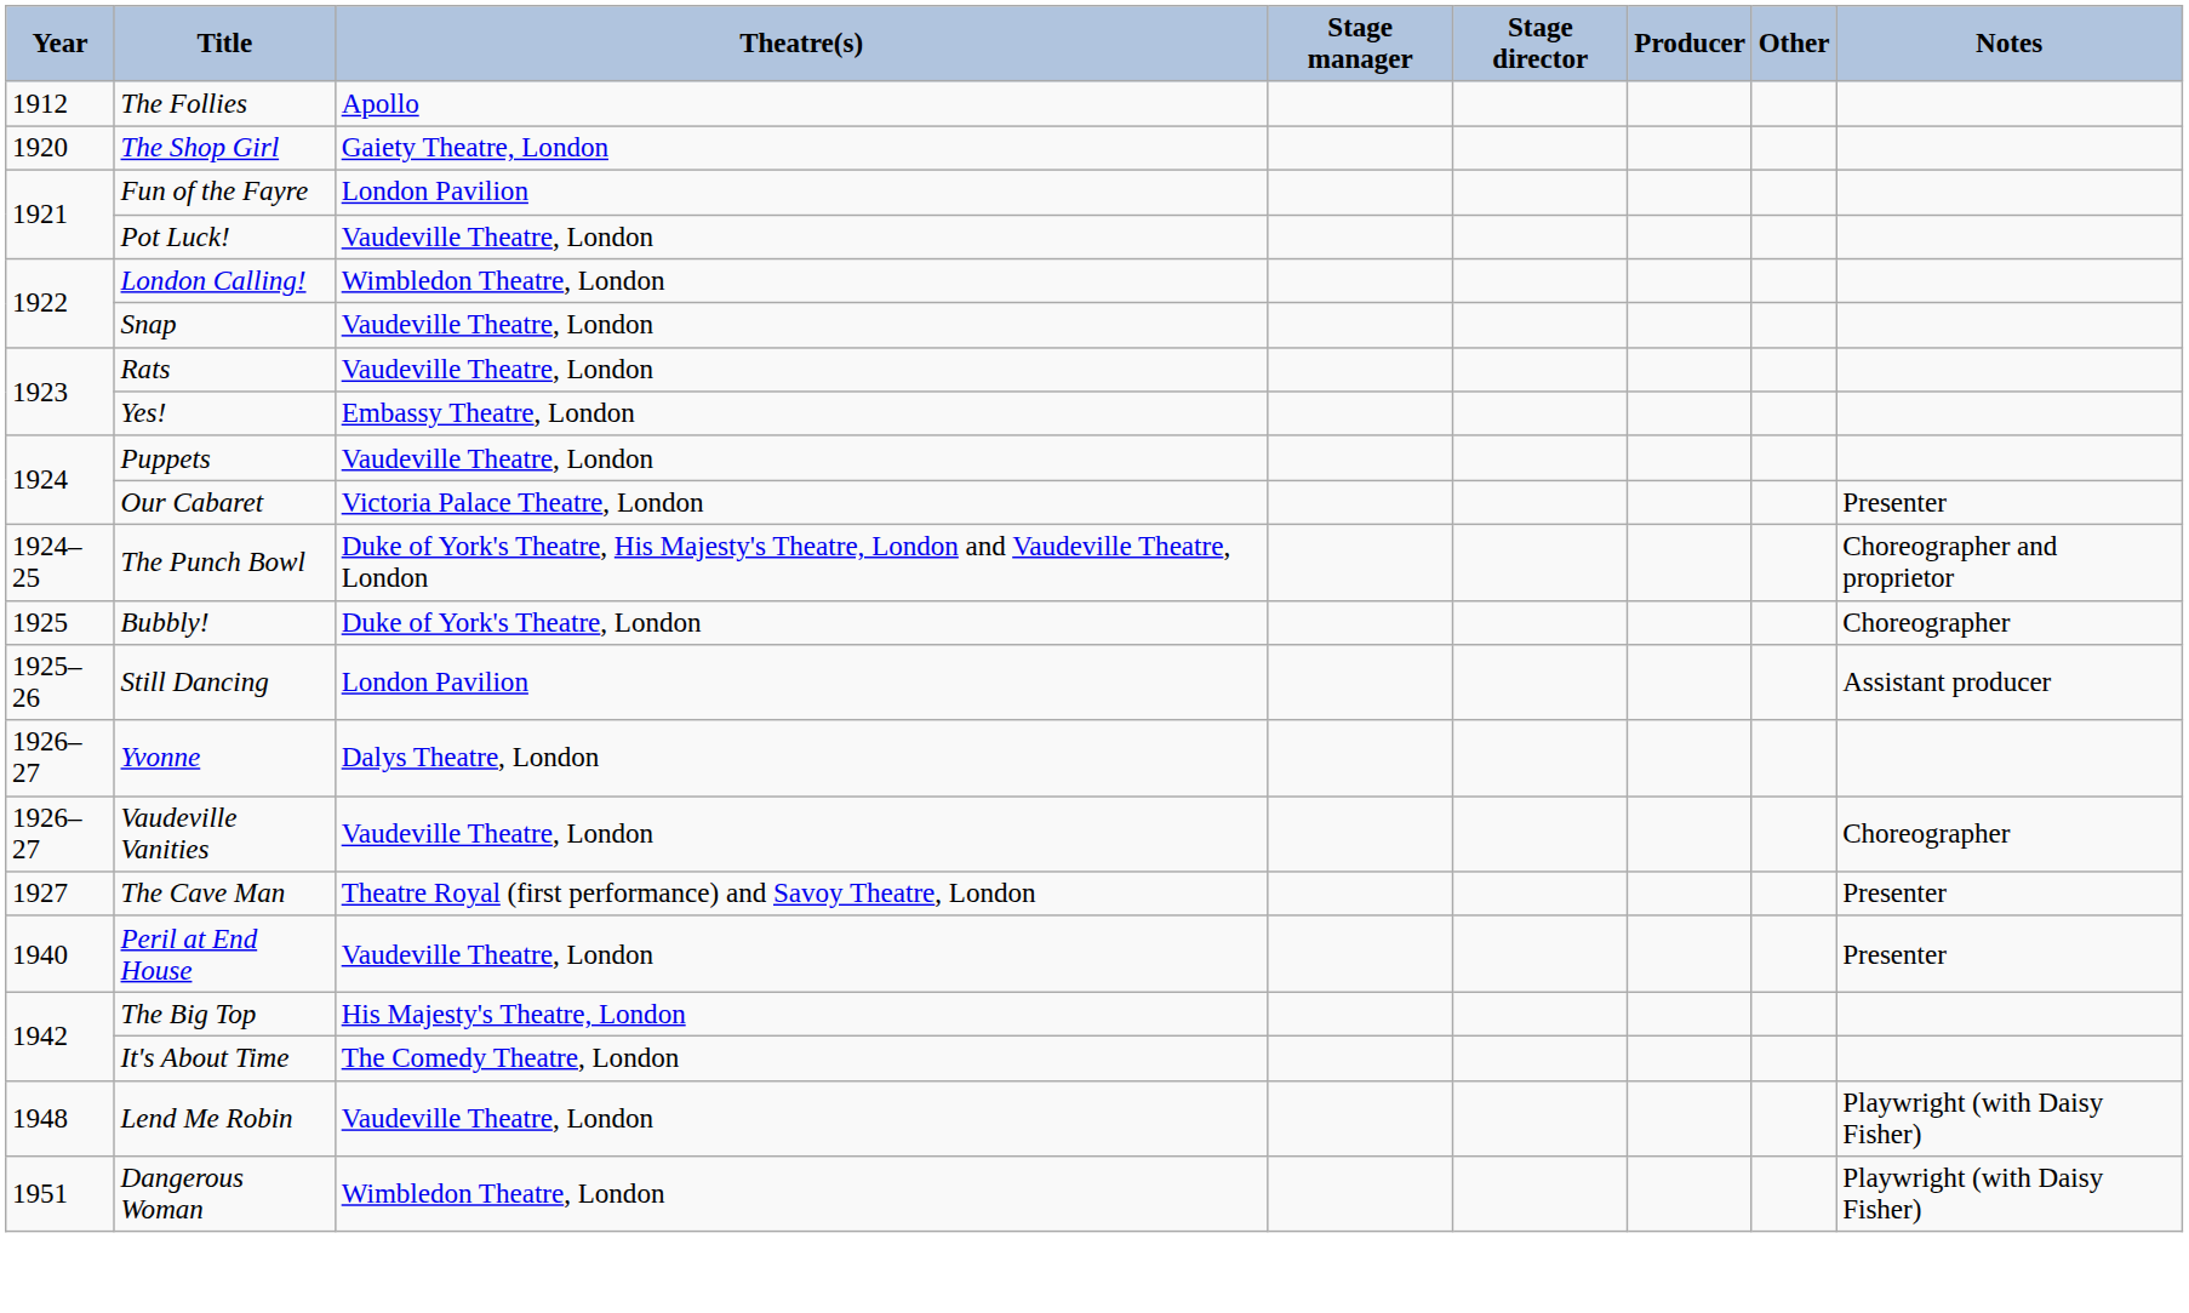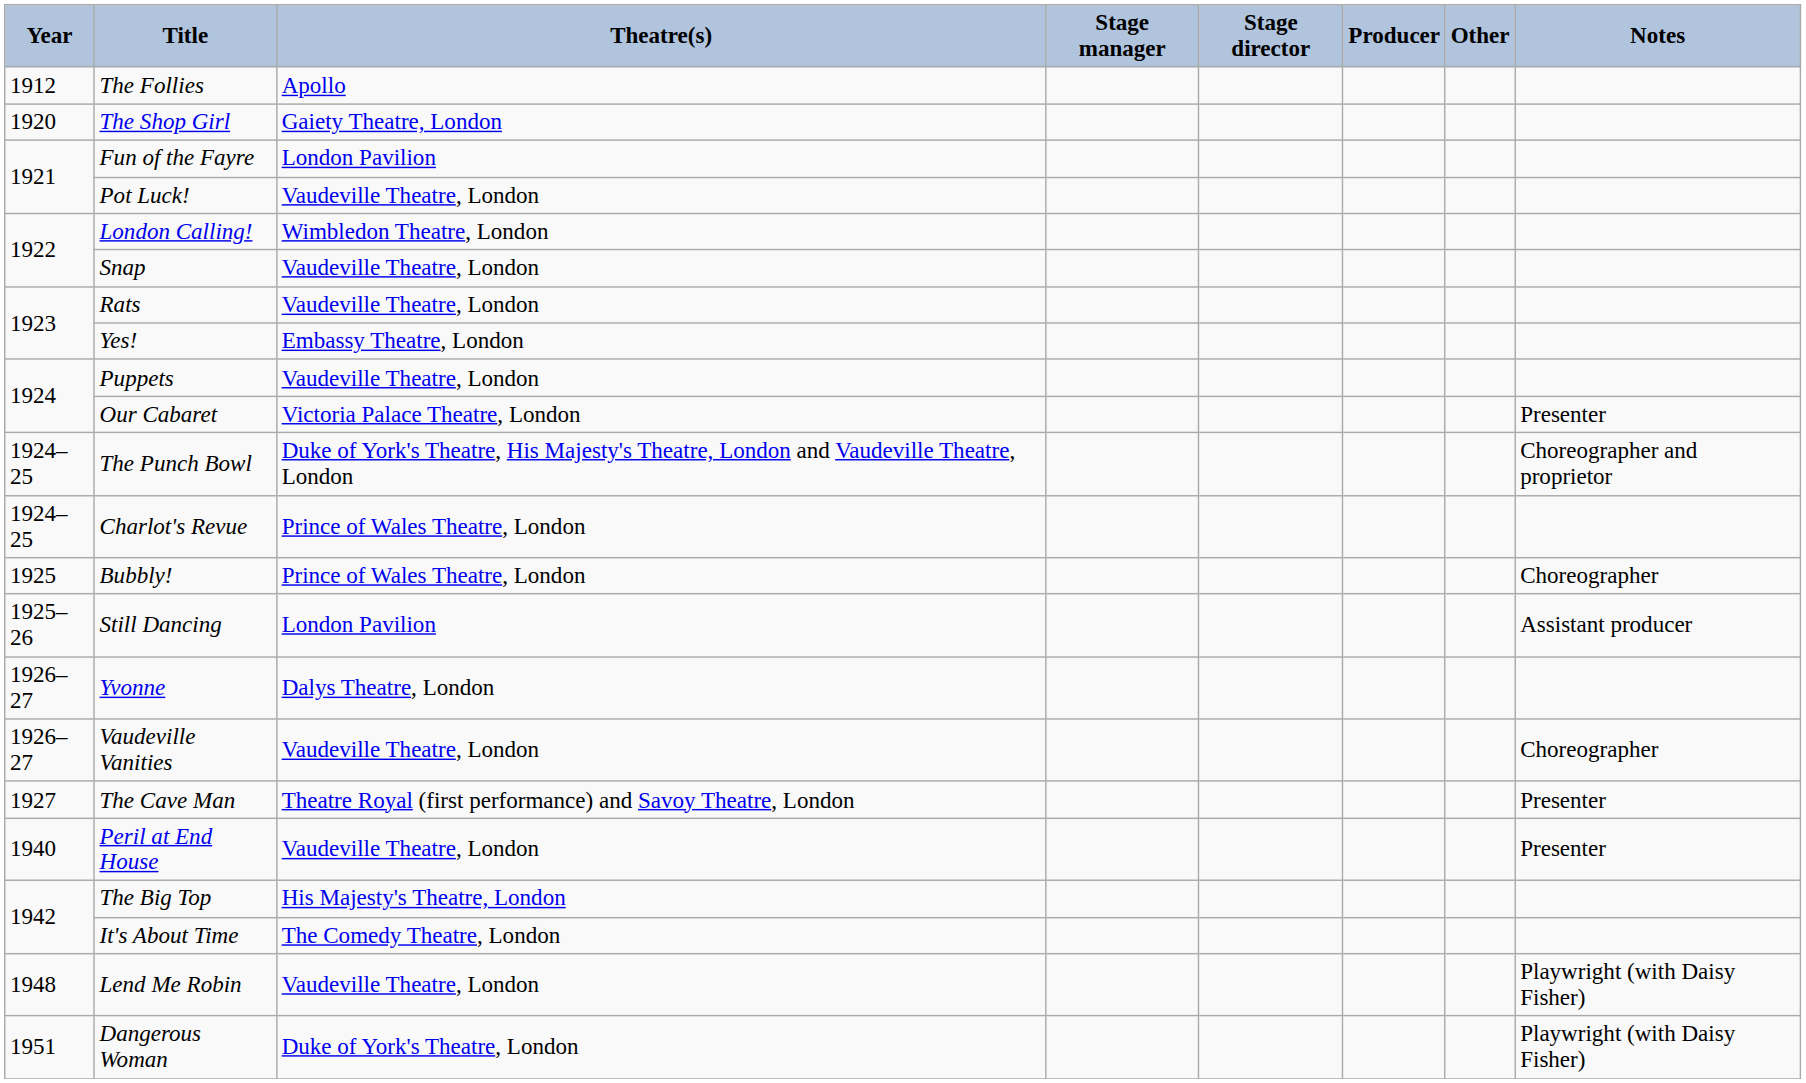 <table class="wikitable sortable" style="text-align:centre">
 <tr>
 <th style="background:#B0C4DE;">Year</th>
 <th style="background:#B0C4DE;">Title</th>
 <th style="background:#B0C4DE;">Theatre(s)</th>
 <th style="background:#B0C4DE;">Stage manager</th>
 <th style="background:#B0C4DE;">Stage director</th>
 <th style="background:#B0C4DE;">Producer</th>
 <th style="background:#B0C4DE;">Other</th>
 <th style="background:#B0C4DE;">Notes</th>
 </tr>
 <tr>
 <td>1912</td>
 <td><em>The Follies</em></td>
 <td><a href='#'>Apollo</a></td>
 <td></td>
 <td></td>
 <td></td>
 <td></td>
 <td></td>
 </tr>
 <tr>
 <td>1920</td>
 <td><em><a href='#'>The Shop Girl</a></em></td>
 <td><a href='#'>Gaiety Theatre, London</a></td>
 <td></td>
 <td></td>
 <td></td>
 <td></td>
 <td></td>
 </tr>
 <tr>
 <td rowspan="2">1921</td>
 <td><em>Fun of the Fayre</em></td>
 <td><a href='#'>London Pavilion</a></td>
 <td></td>
 <td></td>
 <td></td>
 <td></td>
 <td></td>
 </tr>
 <tr>
 <td><em>Pot Luck!</em></td>
 <td><a href='#'>Vaudeville Theatre</a>, London</td>
 <td></td>
 <td></td>
 <td></td>
 <td></td>
 <td></td>
 </tr>
 <tr>
 <td rowspan="2">1922</td>
 <td><em><a href='#'>London Calling!</a></em></td>
 <td><a href='#'>Wimbledon Theatre</a>, London</td>
 <td></td>
 <td></td>
 <td></td>
 <td></td>
 <td></td>
 </tr>
 <tr>
 <td><em>Snap</em></td>
 <td><a href='#'>Vaudeville Theatre</a>, London</td>
 <td></td>
 <td></td>
 <td></td>
 <td></td>
 <td></td>
 </tr>
 <tr>
 <td rowspan="2">1923</td>
 <td><em>Rats</em></td>
 <td><a href='#'>Vaudeville Theatre</a>, London</td>
 <td></td>
 <td></td>
 <td></td>
 <td></td>
 <td></td>
 </tr>
 <tr>
 <td><em>Yes!</em></td>
 <td><a href='#'>Embassy Theatre</a>, London</td>
 <td></td>
 <td></td>
 <td></td>
 <td></td>
 <td></td>
 </tr>
 <tr>
 <td rowspan="2">1924</td>
 <td><em>Puppets</em></td>
 <td><a href='#'>Vaudeville Theatre</a>, London</td>
 <td></td>
 <td></td>
 <td></td>
 <td></td>
 <td></td>
 </tr>
 <tr>
 <td><em>Our Cabaret</em></td>
 <td><a href='#'>Victoria Palace Theatre</a>, London</td>
 <td></td>
 <td></td>
 <td></td>
 <td></td>
 <td>Presenter</td>
 </tr>
 <tr>
 <td>1924–25</td>
 <td><em>The Punch Bowl</em></td>
 <td><a href='#'>Duke of York's Theatre</a>, <a href='#'>His Majesty's Theatre, London</a> and <a href='#'>Vaudeville Theatre</a>, London</td>
 <td></td>
 <td></td>
 <td></td>
 <td></td>
 <td>Choreographer and proprietor</td>
 </tr>
 <tr>
+<td>1924–25</td>
+<td><em>Charlot's Revue</em> </td>
+<td><a href='#'>Prince of Wales Theatre</a>, London</td>
+<td></td>
+<td></td>
+<td></td>
+<td></td>
+<td></td>
+</tr>
+<tr>
 <td>1925</td>
 <td><em>Bubbly!</em></td>
-<td><a href='#'>Duke of York's Theatre</a>, London</td>
+<td><a href='#'>Prince of Wales Theatre</a>, London</td>
 <td></td>
 <td></td>
 <td></td>
 <td></td>
 <td>Choreographer</td>
 </tr>
 <tr>
 <td>1925–26</td>
 <td><em>Still Dancing</em></td>
 <td><a href='#'>London Pavilion</a></td>
 <td></td>
 <td></td>
 <td></td>
 <td></td>
 <td>Assistant producer</td>
 </tr>
 <tr>
 <td>1926–27</td>
 <td><em><a href='#'>Yvonne</a></em></td>
 <td><a href='#'>Dalys Theatre</a>, London</td>
 <td></td>
 <td></td>
 <td></td>
 <td></td>
 <td></td>
 </tr>
 <tr>
 <td>1926–27</td>
 <td><em>Vaudeville Vanities</em></td>
 <td><a href='#'>Vaudeville Theatre</a>, London</td>
 <td></td>
 <td></td>
 <td></td>
 <td></td>
 <td>Choreographer</td>
 </tr>
 <tr>
 <td>1927</td>
 <td><em>The Cave Man</em></td>
 <td><a href='#'>Theatre Royal</a> (first performance) and <a href='#'>Savoy Theatre</a>, London</td>
 <td></td>
 <td></td>
 <td></td>
 <td></td>
 <td>Presenter</td>
 </tr>
 <tr>
 <td>1940</td>
 <td><em><a href='#'>Peril at End House</a></em></td>
 <td><a href='#'>Vaudeville Theatre</a>, London</td>
 <td></td>
 <td></td>
 <td></td>
 <td></td>
 <td>Presenter</td>
 </tr>
 <tr>
 <td rowspan="2">1942</td>
 <td><em>The Big Top</em></td>
 <td><a href='#'>His Majesty's Theatre, London</a></td>
 <td></td>
 <td></td>
 <td></td>
 <td></td>
 <td></td>
 </tr>
 <tr>
 <td><em>It's About Time</em></td>
 <td><a href='#'>The Comedy Theatre</a>, London</td>
 <td></td>
 <td></td>
 <td></td>
 <td></td>
 <td></td>
 </tr>
 <tr>
 <td>1948</td>
 <td><em>Lend Me Robin</em></td>
 <td><a href='#'>Vaudeville Theatre</a>, London</td>
 <td></td>
 <td></td>
 <td></td>
 <td></td>
 <td>Playwright (with Daisy Fisher)</td>
 </tr>
 <tr>
 <td>1951</td>
 <td><em>Dangerous Woman</em></td>
-<td><a href='#'>Wimbledon Theatre</a>, London</td>
+<td><a href='#'>Duke of York's Theatre</a>, London</td>
 <td></td>
 <td></td>
 <td></td>
 <td></td>
 <td>Playwright (with Daisy Fisher)</td>
 </tr>
 </table>
